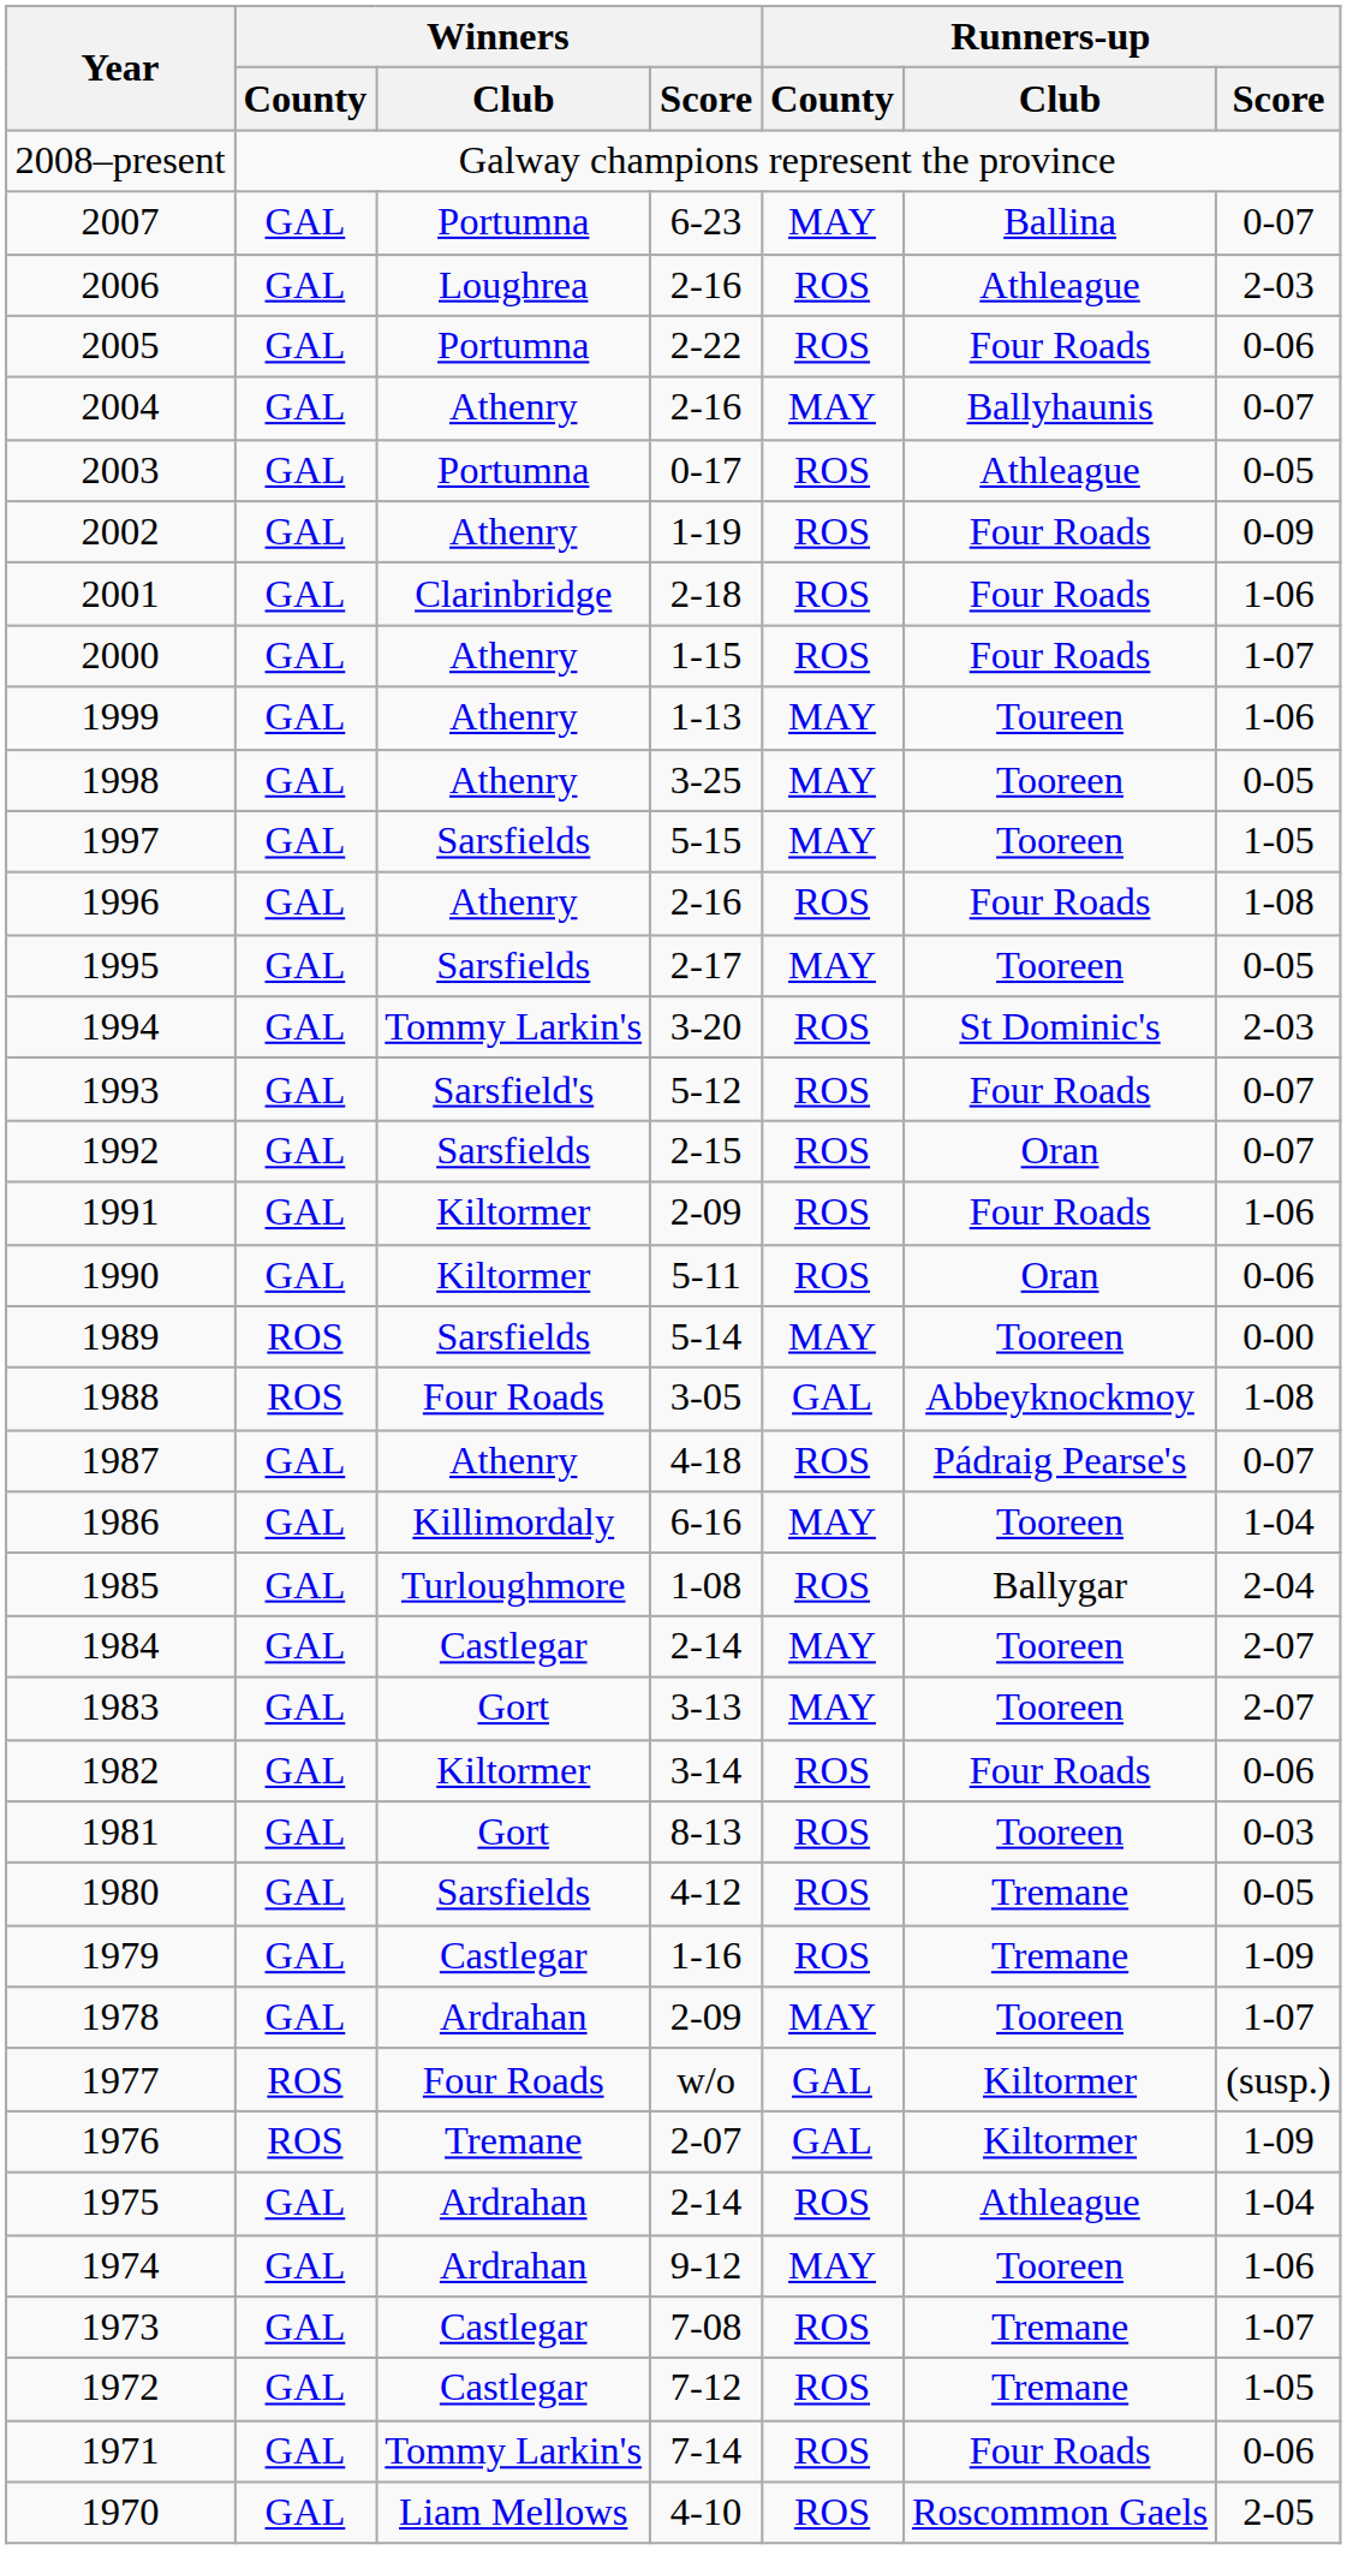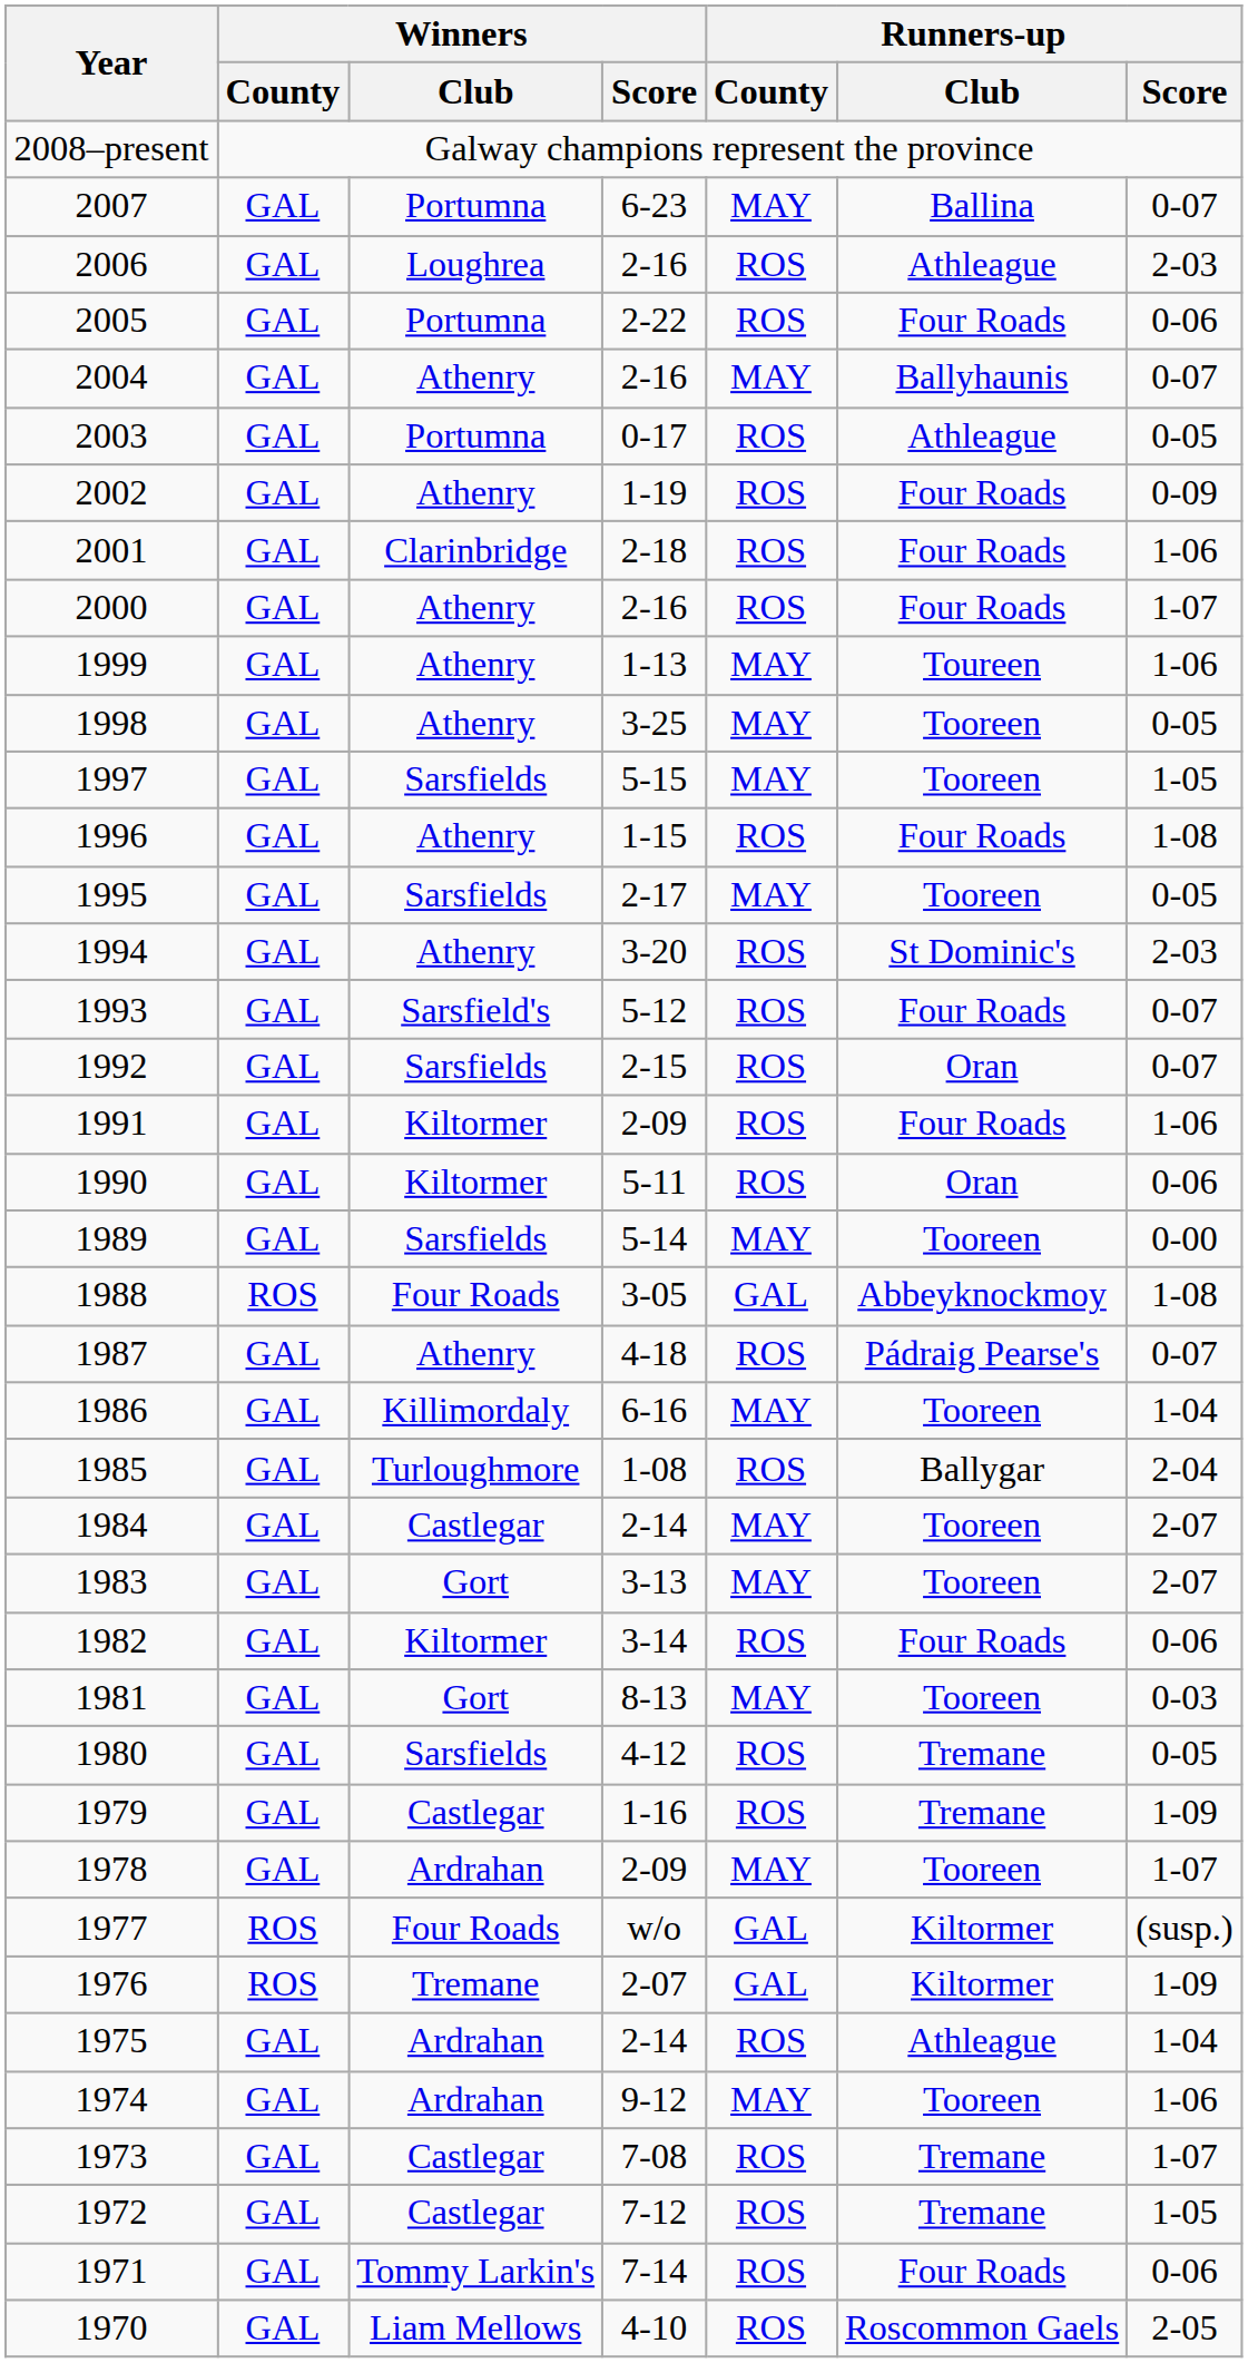 <table class="wikitable sortable" style="text-align:center;">
 <tr>
 <th rowspan="2">Year</th>
 <th colspan="3">Winners</th>
 <th colspan="3">Runners-up</th>
 </tr>
 <tr>
 <th>County</th>
 <th>Club</th>
 <th>Score</th>
 <th>County</th>
 <th>Club</th>
 <th>Score</th>
 </tr>
 <tr>
 <td>2008–present</td>
 <td colspan="6">Galway champions represent the province</td>
 </tr>
 <tr>
 <td>2007</td>
 <td> <a href='#'>GAL</a></td>
 <td><a href='#'>Portumna</a></td>
 <td>6-23</td>
 <td> <a href='#'>MAY</a></td>
 <td><a href='#'>Ballina</a></td>
 <td>0-07</td>
 </tr>
 <tr>
 <td>2006</td>
 <td> <a href='#'>GAL</a></td>
 <td><a href='#'>Loughrea</a></td>
 <td>2-16</td>
 <td> <a href='#'>ROS</a></td>
 <td><a href='#'>Athleague</a></td>
 <td>2-03</td>
 </tr>
 <tr>
 <td>2005</td>
 <td> <a href='#'>GAL</a></td>
 <td><a href='#'>Portumna</a></td>
 <td>2-22</td>
 <td> <a href='#'>ROS</a></td>
 <td><a href='#'>Four Roads</a></td>
 <td>0-06</td>
 </tr>
 <tr>
 <td>2004</td>
 <td> <a href='#'>GAL</a></td>
 <td><a href='#'>Athenry</a></td>
 <td>2-16</td>
 <td> <a href='#'>MAY</a></td>
 <td><a href='#'>Ballyhaunis</a></td>
 <td>0-07</td>
 </tr>
 <tr>
 <td>2003</td>
 <td> <a href='#'>GAL</a></td>
 <td><a href='#'>Portumna</a></td>
 <td>0-17</td>
 <td> <a href='#'>ROS</a></td>
 <td><a href='#'>Athleague</a></td>
 <td>0-05</td>
 </tr>
 <tr>
 <td>2002</td>
 <td> <a href='#'>GAL</a></td>
 <td><a href='#'>Athenry</a></td>
 <td>1-19</td>
 <td> <a href='#'>ROS</a></td>
 <td><a href='#'>Four Roads</a></td>
 <td>0-09</td>
 </tr>
 <tr>
 <td>2001</td>
 <td> <a href='#'>GAL</a></td>
 <td><a href='#'>Clarinbridge</a></td>
 <td>2-18</td>
 <td> <a href='#'>ROS</a></td>
 <td><a href='#'>Four Roads</a></td>
 <td>1-06</td>
 </tr>
 <tr>
 <td>2000</td>
 <td> <a href='#'>GAL</a></td>
 <td><a href='#'>Athenry</a></td>
-<td>1-15</td>
+<td>2-16</td>
 <td> <a href='#'>ROS</a></td>
 <td><a href='#'>Four Roads</a></td>
 <td>1-07</td>
 </tr>
 <tr>
 <td>1999</td>
 <td> <a href='#'>GAL</a></td>
 <td><a href='#'>Athenry</a></td>
 <td>1-13</td>
 <td> <a href='#'>MAY</a></td>
 <td><a href='#'>Toureen</a></td>
 <td>1-06</td>
 </tr>
 <tr>
 <td>1998</td>
 <td> <a href='#'>GAL</a></td>
 <td><a href='#'>Athenry</a></td>
 <td>3-25</td>
 <td> <a href='#'>MAY</a></td>
 <td><a href='#'>Tooreen</a></td>
 <td>0-05</td>
 </tr>
 <tr>
 <td>1997</td>
 <td> <a href='#'>GAL</a></td>
 <td><a href='#'>Sarsfields</a></td>
 <td>5-15</td>
 <td> <a href='#'>MAY</a></td>
 <td><a href='#'>Tooreen</a></td>
 <td>1-05</td>
 </tr>
 <tr>
 <td>1996</td>
 <td> <a href='#'>GAL</a></td>
 <td><a href='#'>Athenry</a></td>
-<td>2-16</td>
+<td>1-15</td>
 <td> <a href='#'>ROS</a></td>
 <td><a href='#'>Four Roads</a></td>
 <td>1-08</td>
 </tr>
 <tr>
 <td>1995</td>
 <td> <a href='#'>GAL</a></td>
 <td><a href='#'>Sarsfields</a></td>
 <td>2-17</td>
 <td> <a href='#'>MAY</a></td>
 <td><a href='#'>Tooreen</a></td>
 <td>0-05</td>
 </tr>
 <tr>
 <td>1994</td>
 <td> <a href='#'>GAL</a></td>
-<td><a href='#'>Tommy Larkin's</a></td>
+<td><a href='#'>Athenry</a></td>
 <td>3-20</td>
 <td> <a href='#'>ROS</a></td>
 <td><a href='#'>St Dominic's</a></td>
 <td>2-03</td>
 </tr>
 <tr>
 <td>1993</td>
 <td> <a href='#'>GAL</a></td>
 <td><a href='#'>Sarsfield's</a></td>
 <td>5-12</td>
 <td> <a href='#'>ROS</a></td>
 <td><a href='#'>Four Roads</a></td>
 <td>0-07</td>
 </tr>
 <tr>
 <td>1992</td>
 <td> <a href='#'>GAL</a></td>
 <td><a href='#'>Sarsfields</a></td>
 <td>2-15</td>
 <td> <a href='#'>ROS</a></td>
 <td><a href='#'>Oran</a></td>
 <td>0-07</td>
 </tr>
 <tr>
 <td>1991</td>
 <td> <a href='#'>GAL</a></td>
 <td><a href='#'>Kiltormer</a></td>
 <td>2-09</td>
 <td> <a href='#'>ROS</a></td>
 <td><a href='#'>Four Roads</a></td>
 <td>1-06</td>
 </tr>
 <tr>
 <td>1990</td>
 <td> <a href='#'>GAL</a></td>
 <td><a href='#'>Kiltormer</a></td>
 <td>5-11</td>
 <td> <a href='#'>ROS</a></td>
 <td><a href='#'>Oran</a></td>
 <td>0-06</td>
 </tr>
 <tr>
 <td>1989</td>
-<td> <a href='#'>ROS</a></td>
+<td> <a href='#'>GAL</a></td>
 <td><a href='#'>Sarsfields</a></td>
 <td>5-14</td>
 <td> <a href='#'>MAY</a></td>
 <td><a href='#'>Tooreen</a></td>
 <td>0-00</td>
 </tr>
 <tr>
 <td>1988</td>
 <td> <a href='#'>ROS</a></td>
 <td><a href='#'>Four Roads</a></td>
 <td>3-05</td>
 <td> <a href='#'>GAL</a></td>
 <td><a href='#'>Abbeyknockmoy</a></td>
 <td>1-08</td>
 </tr>
 <tr>
 <td>1987</td>
 <td> <a href='#'>GAL</a></td>
 <td><a href='#'>Athenry</a></td>
 <td>4-18</td>
 <td> <a href='#'>ROS</a></td>
 <td><a href='#'>Pádraig Pearse's</a></td>
 <td>0-07</td>
 </tr>
 <tr>
 <td>1986</td>
 <td> <a href='#'>GAL</a></td>
 <td><a href='#'>Killimordaly</a></td>
 <td>6-16</td>
 <td> <a href='#'>MAY</a></td>
 <td><a href='#'>Tooreen</a></td>
 <td>1-04</td>
 </tr>
 <tr>
 <td>1985</td>
 <td> <a href='#'>GAL</a></td>
 <td><a href='#'>Turloughmore</a></td>
 <td>1-08</td>
 <td> <a href='#'>ROS</a></td>
 <td>Ballygar</td>
 <td>2-04</td>
 </tr>
 <tr>
 <td>1984</td>
 <td> <a href='#'>GAL</a></td>
 <td><a href='#'>Castlegar</a></td>
 <td>2-14</td>
 <td> <a href='#'>MAY</a></td>
 <td><a href='#'>Tooreen</a></td>
 <td>2-07</td>
 </tr>
 <tr>
 <td>1983</td>
 <td> <a href='#'>GAL</a></td>
 <td><a href='#'>Gort</a></td>
 <td>3-13</td>
 <td> <a href='#'>MAY</a></td>
 <td><a href='#'>Tooreen</a></td>
 <td>2-07</td>
 </tr>
 <tr>
 <td>1982</td>
 <td> <a href='#'>GAL</a></td>
 <td><a href='#'>Kiltormer</a></td>
 <td>3-14</td>
 <td> <a href='#'>ROS</a></td>
 <td><a href='#'>Four Roads</a></td>
 <td>0-06</td>
 </tr>
 <tr>
 <td>1981</td>
 <td> <a href='#'>GAL</a></td>
 <td><a href='#'>Gort</a></td>
 <td>8-13</td>
-<td> <a href='#'>ROS</a></td>
+<td> <a href='#'>MAY</a></td>
 <td><a href='#'>Tooreen</a></td>
 <td>0-03</td>
 </tr>
 <tr>
 <td>1980</td>
 <td> <a href='#'>GAL</a></td>
 <td><a href='#'>Sarsfields</a></td>
 <td>4-12</td>
 <td> <a href='#'>ROS</a></td>
 <td><a href='#'>Tremane</a></td>
 <td>0-05</td>
 </tr>
 <tr>
 <td>1979</td>
 <td> <a href='#'>GAL</a></td>
 <td><a href='#'>Castlegar</a></td>
 <td>1-16</td>
 <td> <a href='#'>ROS</a></td>
 <td><a href='#'>Tremane</a></td>
 <td>1-09</td>
 </tr>
 <tr>
 <td>1978</td>
 <td> <a href='#'>GAL</a></td>
 <td><a href='#'>Ardrahan</a></td>
 <td>2-09</td>
 <td> <a href='#'>MAY</a></td>
 <td><a href='#'>Tooreen</a></td>
 <td>1-07</td>
 </tr>
 <tr>
 <td>1977 </td>
 <td> <a href='#'>ROS</a></td>
 <td><a href='#'>Four Roads</a></td>
 <td>w/o</td>
 <td> <a href='#'>GAL</a></td>
 <td><a href='#'>Kiltormer</a></td>
 <td>(susp.)</td>
 </tr>
 <tr>
 <td>1976</td>
 <td> <a href='#'>ROS</a></td>
 <td><a href='#'>Tremane</a></td>
 <td>2-07</td>
 <td> <a href='#'>GAL</a></td>
 <td><a href='#'>Kiltormer</a></td>
 <td>1-09</td>
 </tr>
 <tr>
 <td>1975</td>
 <td> <a href='#'>GAL</a></td>
 <td><a href='#'>Ardrahan</a></td>
 <td>2-14</td>
 <td> <a href='#'>ROS</a></td>
 <td><a href='#'>Athleague</a></td>
 <td>1-04</td>
 </tr>
 <tr>
 <td>1974</td>
 <td> <a href='#'>GAL</a></td>
 <td><a href='#'>Ardrahan</a></td>
 <td>9-12</td>
 <td> <a href='#'>MAY</a></td>
 <td><a href='#'>Tooreen</a></td>
 <td>1-06</td>
 </tr>
 <tr>
 <td>1973</td>
 <td> <a href='#'>GAL</a></td>
 <td><a href='#'>Castlegar</a></td>
 <td>7-08</td>
 <td> <a href='#'>ROS</a></td>
 <td><a href='#'>Tremane</a></td>
 <td>1-07</td>
 </tr>
 <tr>
 <td>1972</td>
 <td> <a href='#'>GAL</a></td>
 <td><a href='#'>Castlegar</a></td>
 <td>7-12</td>
 <td> <a href='#'>ROS</a></td>
 <td><a href='#'>Tremane</a></td>
 <td>1-05</td>
 </tr>
 <tr>
 <td>1971</td>
 <td> <a href='#'>GAL</a></td>
 <td><a href='#'>Tommy Larkin's</a></td>
 <td>7-14</td>
 <td> <a href='#'>ROS</a></td>
 <td><a href='#'>Four Roads</a></td>
 <td>0-06</td>
 </tr>
 <tr>
 <td>1970</td>
 <td> <a href='#'>GAL</a></td>
 <td><a href='#'>Liam Mellows</a></td>
 <td>4-10</td>
 <td> <a href='#'>ROS</a></td>
 <td><a href='#'>Roscommon Gaels</a></td>
 <td>2-05</td>
 </tr>
 </table>
